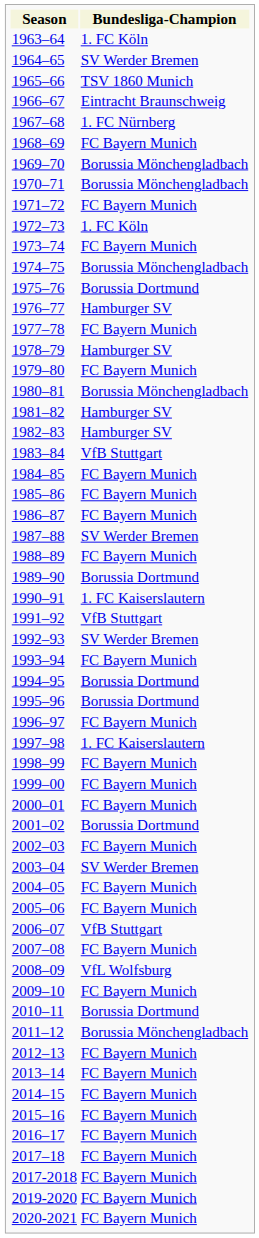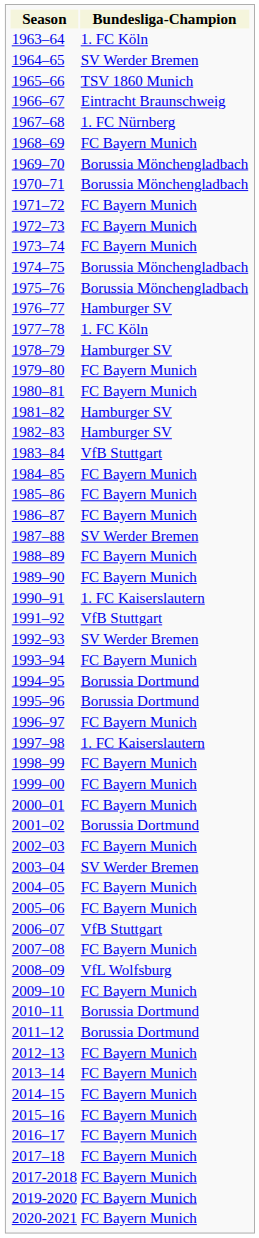 <table class="infobox">
 <tr style="background:beige;">
 <th>Season</th>
 <th>Bundesliga-Champion</th>
 </tr>
 <tr>
 <td><a href='#'>1963–64</a></td>
 <td><a href='#'>1. FC Köln</a></td>
 </tr>
 <tr>
 <td><a href='#'>1964–65</a></td>
 <td><a href='#'>SV Werder Bremen</a></td>
 </tr>
 <tr>
 <td><a href='#'>1965–66</a></td>
 <td><a href='#'>TSV 1860 Munich</a></td>
 </tr>
 <tr>
 <td><a href='#'>1966–67</a></td>
 <td><a href='#'>Eintracht Braunschweig</a></td>
 </tr>
 <tr>
 <td><a href='#'>1967–68</a></td>
 <td><a href='#'>1. FC Nürnberg</a></td>
 </tr>
 <tr>
 <td><a href='#'>1968–69</a></td>
 <td><a href='#'>FC Bayern Munich</a></td>
 </tr>
 <tr>
 <td><a href='#'>1969–70</a></td>
 <td><a href='#'>Borussia Mönchengladbach</a></td>
 </tr>
 <tr>
 <td><a href='#'>1970–71</a></td>
 <td><a href='#'>Borussia Mönchengladbach</a></td>
 </tr>
 <tr>
 <td><a href='#'>1971–72</a></td>
 <td><a href='#'>FC Bayern Munich</a></td>
 </tr>
 <tr>
 <td><a href='#'>1972–73</a></td>
-<td><a href='#'>1. FC Köln</a></td>
+<td><a href='#'>FC Bayern Munich</a></td>
 </tr>
 <tr>
 <td><a href='#'>1973–74</a></td>
 <td><a href='#'>FC Bayern Munich</a></td>
 </tr>
 <tr>
 <td><a href='#'>1974–75</a></td>
 <td><a href='#'>Borussia Mönchengladbach</a></td>
 </tr>
 <tr>
 <td><a href='#'>1975–76</a></td>
-<td><a href='#'>Borussia Dortmund</a></td>
+<td><a href='#'>Borussia Mönchengladbach</a></td>
 </tr>
 <tr>
 <td><a href='#'>1976–77</a></td>
 <td><a href='#'>Hamburger SV</a></td>
 </tr>
 <tr>
 <td><a href='#'>1977–78</a></td>
-<td><a href='#'>FC Bayern Munich</a></td>
+<td><a href='#'>1. FC Köln</a></td>
 </tr>
 <tr>
 <td><a href='#'>1978–79</a></td>
 <td><a href='#'>Hamburger SV</a></td>
 </tr>
 <tr>
 <td><a href='#'>1979–80</a></td>
 <td><a href='#'>FC Bayern Munich</a></td>
 </tr>
 <tr>
 <td><a href='#'>1980–81</a></td>
-<td><a href='#'>Borussia Mönchengladbach</a></td>
+<td><a href='#'>FC Bayern Munich</a></td>
 </tr>
 <tr>
 <td><a href='#'>1981–82</a></td>
 <td><a href='#'>Hamburger SV</a></td>
 </tr>
 <tr>
 <td><a href='#'>1982–83</a></td>
 <td><a href='#'>Hamburger SV</a></td>
 </tr>
 <tr>
 <td><a href='#'>1983–84</a></td>
 <td><a href='#'>VfB Stuttgart</a></td>
 </tr>
 <tr>
 <td><a href='#'>1984–85</a></td>
 <td><a href='#'>FC Bayern Munich</a></td>
 </tr>
 <tr>
 <td><a href='#'>1985–86</a></td>
 <td><a href='#'>FC Bayern Munich</a></td>
 </tr>
 <tr>
 <td><a href='#'>1986–87</a></td>
 <td><a href='#'>FC Bayern Munich</a></td>
 </tr>
 <tr>
 <td><a href='#'>1987–88</a></td>
 <td><a href='#'>SV Werder Bremen</a></td>
 </tr>
 <tr>
 <td><a href='#'>1988–89</a></td>
 <td><a href='#'>FC Bayern Munich</a></td>
 </tr>
 <tr>
 <td><a href='#'>1989–90</a></td>
-<td><a href='#'>Borussia Dortmund</a></td>
+<td><a href='#'>FC Bayern Munich</a></td>
 </tr>
 <tr>
 <td><a href='#'>1990–91</a></td>
 <td><a href='#'>1. FC Kaiserslautern</a></td>
 </tr>
 <tr>
 <td><a href='#'>1991–92</a></td>
 <td><a href='#'>VfB Stuttgart</a></td>
 </tr>
 <tr>
 <td><a href='#'>1992–93</a></td>
 <td><a href='#'>SV Werder Bremen</a></td>
 </tr>
 <tr>
 <td><a href='#'>1993–94</a></td>
 <td><a href='#'>FC Bayern Munich</a></td>
 </tr>
 <tr>
 <td><a href='#'>1994–95</a></td>
 <td><a href='#'>Borussia Dortmund</a></td>
 </tr>
 <tr>
 <td><a href='#'>1995–96</a></td>
 <td><a href='#'>Borussia Dortmund</a></td>
 </tr>
 <tr>
 <td><a href='#'>1996–97</a></td>
 <td><a href='#'>FC Bayern Munich</a></td>
 </tr>
 <tr>
 <td><a href='#'>1997–98</a></td>
 <td><a href='#'>1. FC Kaiserslautern</a></td>
 </tr>
 <tr>
 <td><a href='#'>1998–99</a></td>
 <td><a href='#'>FC Bayern Munich</a></td>
 </tr>
 <tr>
 <td><a href='#'>1999–00</a></td>
 <td><a href='#'>FC Bayern Munich</a></td>
 </tr>
 <tr>
 <td><a href='#'>2000–01</a></td>
 <td><a href='#'>FC Bayern Munich</a></td>
 </tr>
 <tr>
 <td><a href='#'>2001–02</a></td>
 <td><a href='#'>Borussia Dortmund</a></td>
 </tr>
 <tr>
 <td><a href='#'>2002–03</a></td>
 <td><a href='#'>FC Bayern Munich</a></td>
 </tr>
 <tr>
 <td><a href='#'>2003–04</a></td>
 <td><a href='#'>SV Werder Bremen</a></td>
 </tr>
 <tr>
 <td><a href='#'>2004–05</a></td>
 <td><a href='#'>FC Bayern Munich</a></td>
 </tr>
 <tr>
 <td><a href='#'>2005–06</a></td>
 <td><a href='#'>FC Bayern Munich</a></td>
 </tr>
 <tr>
 <td><a href='#'>2006–07</a></td>
 <td><a href='#'>VfB Stuttgart</a></td>
 </tr>
 <tr>
 <td><a href='#'>2007–08</a></td>
 <td><a href='#'>FC Bayern Munich</a></td>
 </tr>
 <tr>
 <td><a href='#'>2008–09</a></td>
 <td><a href='#'>VfL Wolfsburg</a></td>
 </tr>
 <tr>
 <td><a href='#'>2009–10</a></td>
 <td><a href='#'>FC Bayern Munich</a></td>
 </tr>
 <tr>
 <td><a href='#'>2010–11</a></td>
 <td><a href='#'>Borussia Dortmund</a></td>
 </tr>
 <tr>
 <td><a href='#'>2011–12</a></td>
-<td><a href='#'>Borussia Mönchengladbach</a></td>
+<td><a href='#'>Borussia Dortmund</a></td>
 </tr>
 <tr>
 <td><a href='#'>2012–13</a></td>
 <td><a href='#'>FC Bayern Munich</a></td>
 </tr>
 <tr>
 <td><a href='#'>2013–14</a></td>
 <td><a href='#'>FC Bayern Munich</a></td>
 </tr>
 <tr>
 <td><a href='#'>2014–15</a></td>
 <td><a href='#'>FC Bayern Munich</a></td>
 </tr>
 <tr>
 <td><a href='#'>2015–16</a></td>
 <td><a href='#'>FC Bayern Munich</a></td>
 </tr>
 <tr>
 <td><a href='#'>2016–17</a></td>
 <td><a href='#'>FC Bayern Munich</a></td>
 </tr>
 <tr>
 <td><a href='#'>2017–18</a></td>
 <td><a href='#'>FC Bayern Munich</a></td>
 </tr>
 <tr>
 <td><a href='#'>2017-2018</a></td>
 <td><a href='#'>FC Bayern Munich</a></td>
 </tr>
 <tr>
 <td><a href='#'>2019-2020</a></td>
 <td><a href='#'>FC Bayern Munich</a></td>
 </tr>
 <tr>
 <td><a href='#'>2020-2021</a></td>
 <td><a href='#'>FC Bayern Munich</a></td>
 </tr>
 </table>
